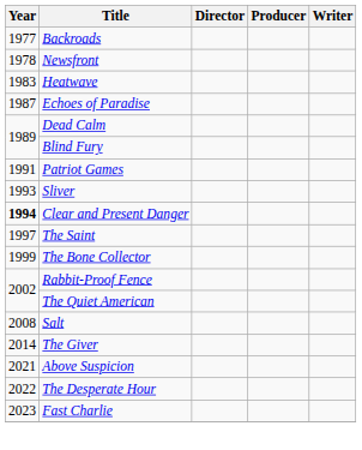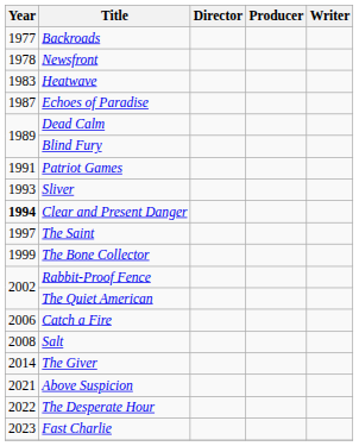 <table class="wikitable">
 <tr>
 <th>Year</th>
 <th>Title</th>
 <th>Director</th>
 <th>Producer</th>
 <th>Writer</th>
 </tr>
 <tr>
 <td>1977</td>
 <td><em><a href='#'>Backroads</a></em></td>
 <td></td>
 <td></td>
 <td></td>
 </tr>
 <tr>
 <td>1978</td>
 <td><em><a href='#'>Newsfront</a></em></td>
 <td></td>
 <td></td>
 <td></td>
 </tr>
 <tr>
 <td>1983</td>
 <td><em><a href='#'>Heatwave</a></em></td>
 <td></td>
 <td></td>
 <td></td>
 </tr>
 <tr>
 <td>1987</td>
 <td><em><a href='#'>Echoes of Paradise</a></em></td>
 <td></td>
 <td></td>
 <td></td>
 </tr>
 <tr>
 <td rowspan="2">1989</td>
 <td><em><a href='#'>Dead Calm</a></em></td>
 <td></td>
 <td></td>
 <td></td>
 </tr>
 <tr>
 <td><em><a href='#'>Blind Fury</a></em></td>
 <td></td>
 <td></td>
 <td></td>
 </tr>
 <tr>
 <td>1991</td>
 <td><em><a href='#'>Patriot Games</a></em></td>
 <td></td>
 <td></td>
 <td></td>
 </tr>
 <tr>
 <td>1993</td>
 <td><em><a href='#'>Sliver</a></em></td>
 <td></td>
 <td></td>
 <td></td>
 </tr>
 <tr>
 <td><strong>1994</strong></td>
 <td><em><a href='#'>Clear and Present Danger</a></em></td>
 <td></td>
 <td></td>
 <td></td>
 </tr>
 <tr>
 <td>1997</td>
 <td><em><a href='#'>The Saint</a></em></td>
 <td></td>
 <td></td>
 <td></td>
 </tr>
 <tr>
 <td>1999</td>
 <td><em><a href='#'>The Bone Collector</a></em></td>
 <td></td>
 <td></td>
 <td></td>
 </tr>
 <tr>
 <td rowspan="2">2002</td>
 <td><em><a href='#'>Rabbit-Proof Fence</a></em></td>
 <td></td>
 <td></td>
 <td></td>
 </tr>
 <tr>
 <td><em><a href='#'>The Quiet American</a></em></td>
 <td></td>
 <td></td>
 <td></td>
 </tr>
 <tr>
+<td>2006</td>
+<td><em><a href='#'>Catch a Fire</a></em></td>
+<td></td>
+<td></td>
+<td></td>
+</tr>
+<tr>
 <td>2008</td>
 <td><em><a href='#'>Salt</a></em></td>
 <td></td>
 <td></td>
 <td></td>
 </tr>
 <tr>
 <td>2014</td>
 <td><em><a href='#'>The Giver</a></em></td>
 <td></td>
 <td></td>
 <td></td>
 </tr>
 <tr>
 <td>2021</td>
 <td><em><a href='#'>Above Suspicion</a></em></td>
 <td></td>
 <td></td>
 <td></td>
 </tr>
 <tr>
 <td>2022</td>
 <td><em><a href='#'>The Desperate Hour</a></em></td>
 <td></td>
 <td></td>
 <td></td>
 </tr>
 <tr>
 <td>2023</td>
 <td><em><a href='#'>Fast Charlie</a></em></td>
 <td></td>
 <td></td>
 <td></td>
 </tr>
 <tr>
 </tr>
 </table>
